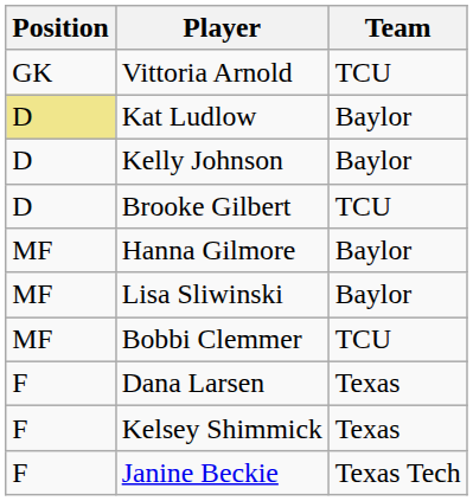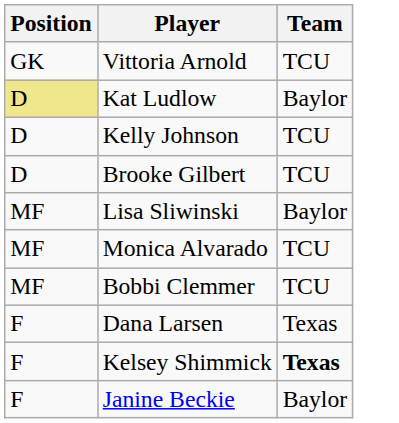 <table class="wikitable">
 <tr>
 <th>Position</th>
 <th>Player</th>
 <th>Team</th>
 </tr>
 <tr>
 <td>GK</td>
 <td>Vittoria Arnold</td>
 <td>TCU</td>
 </tr>
 <tr>
 <td style="background: khaki;">D</td>
 <td>Kat Ludlow</td>
 <td>Baylor</td>
 </tr>
 <tr>
 <td>D</td>
 <td>Kelly Johnson</td>
-<td>Baylor</td>
+<td>TCU</td>
 </tr>
 <tr>
 <td>D</td>
 <td>Brooke Gilbert</td>
 <td>TCU</td>
 </tr>
 <tr>
 <td>MF</td>
-<td>Hanna Gilmore</td>
+<td>Lisa Sliwinski</td>
 <td>Baylor</td>
 </tr>
 <tr>
 <td>MF</td>
-<td>Lisa Sliwinski</td>
-<td>Baylor</td>
+<td>Monica Alvarado</td>
+<td>TCU</td>
 </tr>
 <tr>
 <td>MF</td>
 <td>Bobbi Clemmer</td>
 <td>TCU</td>
 </tr>
 <tr>
 <td>F</td>
 <td>Dana Larsen</td>
 <td>Texas</td>
 </tr>
 <tr>
 <td>F</td>
 <td>Kelsey Shimmick</td>
-<td>Texas</td>
+<td><strong>Texas</strong></td>
 </tr>
 <tr>
 <td>F</td>
 <td><a href='#'>Janine Beckie</a></td>
-<td>Texas Tech</td>
+<td>Baylor</td>
 </tr>
 </table>
